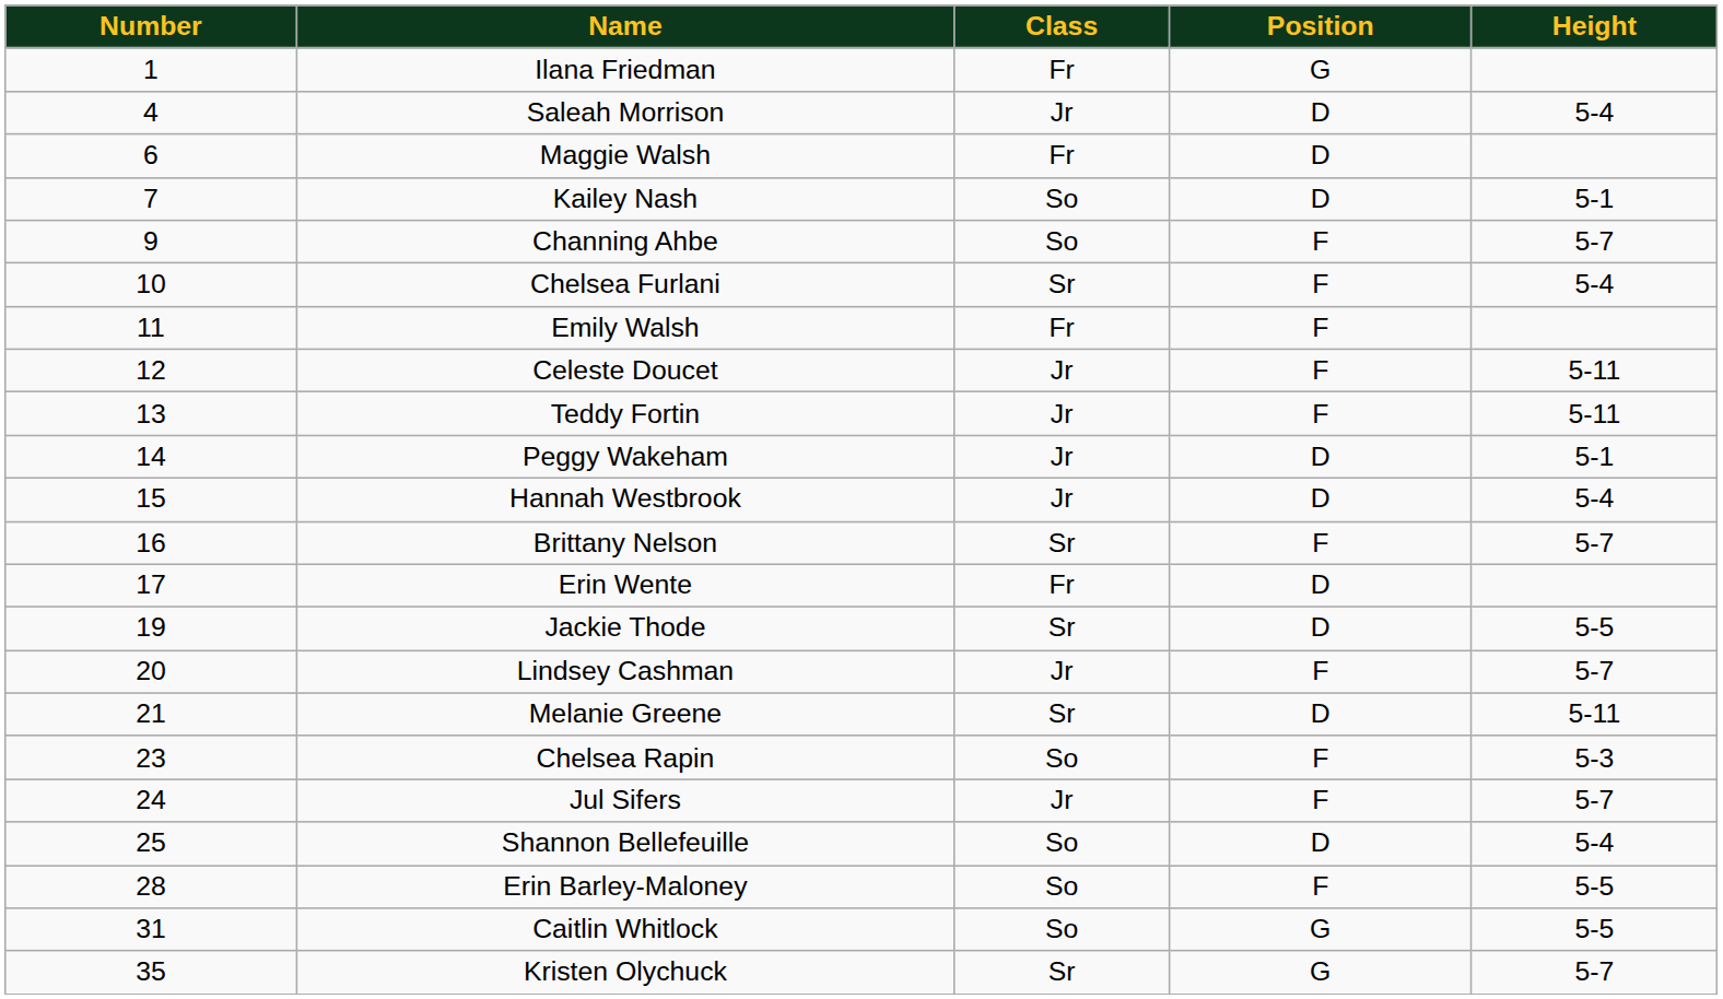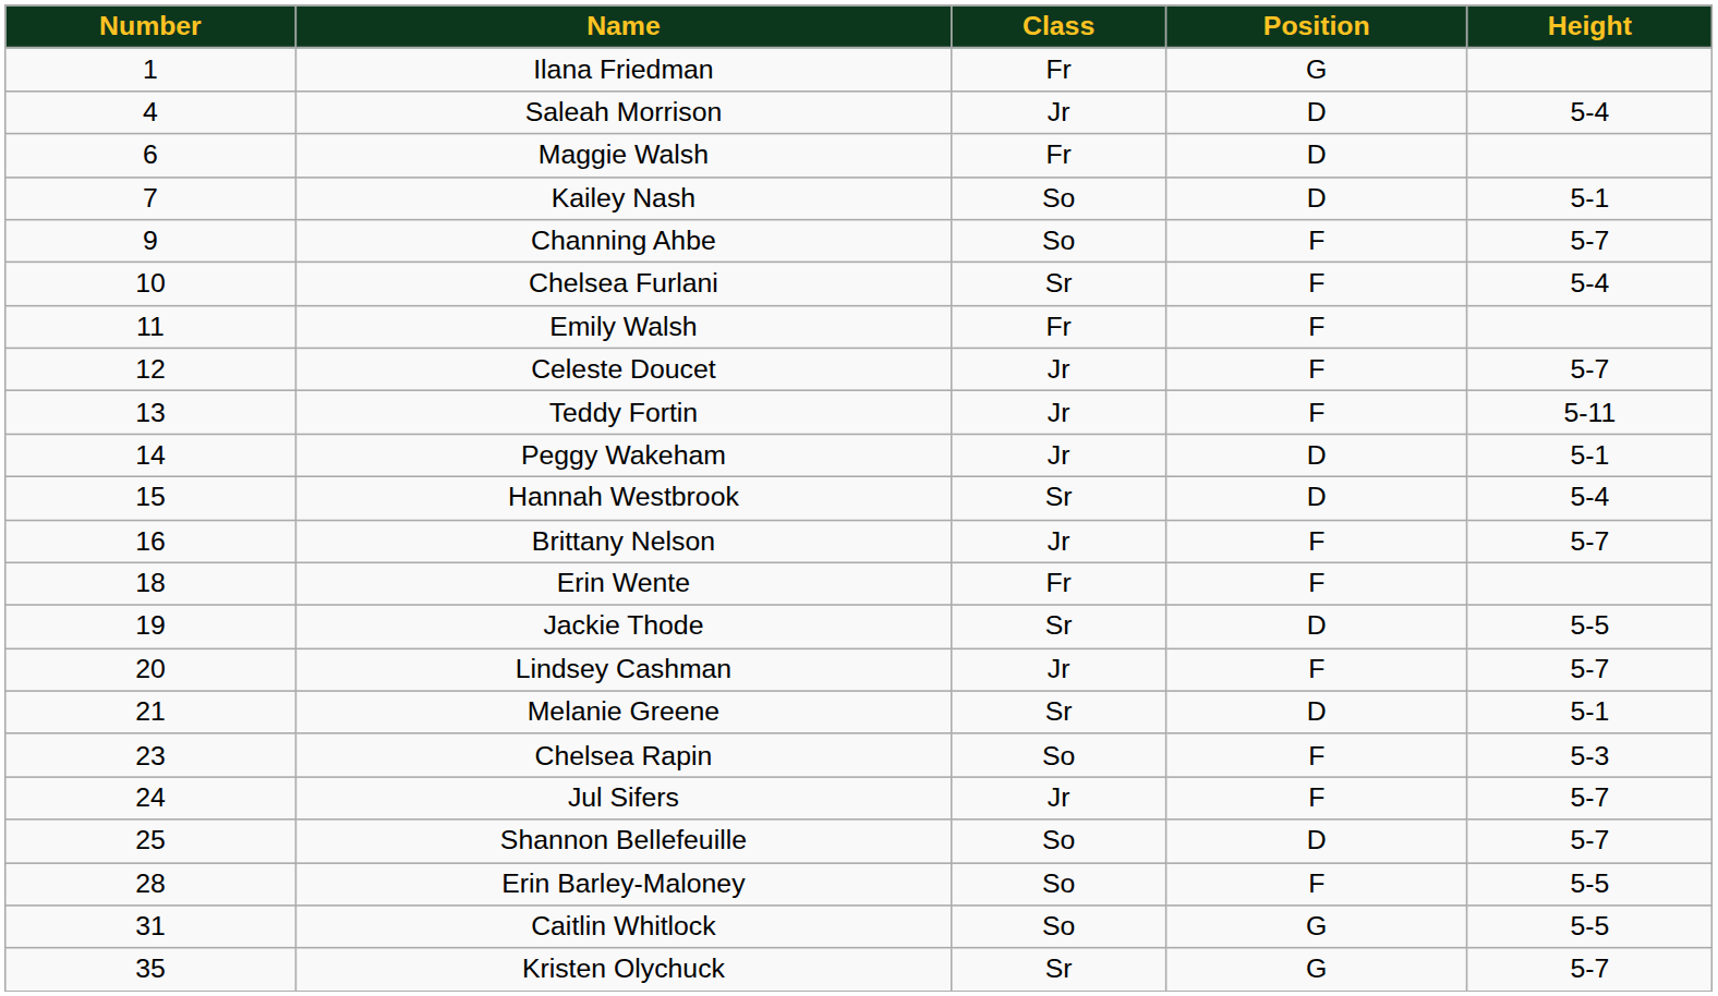 <table class="wikitable" width="80%">
 <tr align="center"  style="background:#0C371D;color:#ffc322;">
 <td><strong>Number</strong></td>
 <td><strong>Name</strong></td>
 <td><strong>Class</strong></td>
 <td><strong>Position</strong></td>
 <td><strong>Height</strong></td>
 </tr>
 <tr align="center" bgcolor="">
 <td>1</td>
 <td>Ilana Friedman</td>
 <td>Fr</td>
 <td>G</td>
 <td></td>
 </tr>
 <tr align="center" bgcolor="">
 <td>4</td>
 <td>Saleah Morrison</td>
 <td>Jr</td>
 <td>D</td>
 <td>5-4</td>
 </tr>
 <tr align="center" bgcolor="">
 <td>6</td>
 <td>Maggie Walsh</td>
 <td>Fr</td>
 <td>D</td>
 <td></td>
 </tr>
 <tr align="center" bgcolor="">
 <td>7</td>
 <td>Kailey Nash</td>
 <td>So</td>
 <td>D</td>
 <td>5-1</td>
 </tr>
 <tr align="center" bgcolor="">
 <td>9</td>
 <td>Channing Ahbe</td>
 <td>So</td>
 <td>F</td>
 <td>5-7</td>
 </tr>
 <tr align="center" bgcolor="">
 <td>10</td>
 <td>Chelsea Furlani</td>
 <td>Sr</td>
 <td>F</td>
 <td>5-4</td>
 </tr>
 <tr align="center" bgcolor="">
 <td>11</td>
 <td>Emily Walsh</td>
 <td>Fr</td>
 <td>F</td>
 <td></td>
 </tr>
 <tr align="center" bgcolor="">
 <td>12</td>
 <td>Celeste Doucet</td>
 <td>Jr</td>
 <td>F</td>
-<td>5-11</td>
+<td>5-7</td>
 </tr>
 <tr align="center" bgcolor="">
 <td>13</td>
 <td>Teddy Fortin</td>
 <td>Jr</td>
 <td>F</td>
 <td>5-11</td>
 </tr>
 <tr align="center" bgcolor="">
 <td>14</td>
 <td>Peggy Wakeham</td>
 <td>Jr</td>
 <td>D</td>
 <td>5-1</td>
 </tr>
 <tr align="center" bgcolor="">
 <td>15</td>
 <td>Hannah Westbrook</td>
-<td>Jr</td>
+<td>Sr</td>
 <td>D</td>
 <td>5-4</td>
 </tr>
 <tr align="center" bgcolor="">
 <td>16</td>
 <td>Brittany Nelson</td>
-<td>Sr</td>
+<td>Jr</td>
 <td>F</td>
 <td>5-7</td>
 </tr>
 <tr align="center" bgcolor="">
-<td>17</td>
+<td>18</td>
 <td>Erin Wente</td>
 <td>Fr</td>
-<td>D</td>
+<td>F</td>
 <td></td>
 </tr>
 <tr align="center" bgcolor="">
 <td>19</td>
 <td>Jackie Thode</td>
 <td>Sr</td>
 <td>D</td>
 <td>5-5</td>
 </tr>
 <tr align="center" bgcolor="">
 <td>20</td>
 <td>Lindsey Cashman</td>
 <td>Jr</td>
 <td>F</td>
 <td>5-7</td>
 </tr>
 <tr align="center" bgcolor="">
 <td>21</td>
 <td>Melanie Greene</td>
 <td>Sr</td>
 <td>D</td>
-<td>5-11</td>
+<td>5-1</td>
 </tr>
 <tr align="center" bgcolor="">
 <td>23</td>
 <td>Chelsea Rapin</td>
 <td>So</td>
 <td>F</td>
 <td>5-3</td>
 </tr>
 <tr align="center" bgcolor="">
 <td>24</td>
 <td>Jul Sifers</td>
 <td>Jr</td>
 <td>F</td>
 <td>5-7</td>
 </tr>
 <tr align="center" bgcolor="">
 <td>25</td>
 <td>Shannon Bellefeuille</td>
 <td>So</td>
 <td>D</td>
-<td>5-4</td>
+<td>5-7</td>
 </tr>
 <tr align="center" bgcolor="">
 <td>28</td>
 <td>Erin Barley-Maloney</td>
 <td>So</td>
 <td>F</td>
 <td>5-5</td>
 </tr>
 <tr align="center" bgcolor="">
 <td>31</td>
 <td>Caitlin Whitlock</td>
 <td>So</td>
 <td>G</td>
 <td>5-5</td>
 </tr>
 <tr align="center" bgcolor="">
 <td>35</td>
 <td>Kristen Olychuck</td>
 <td>Sr</td>
 <td>G</td>
 <td>5-7</td>
 </tr>
 <tr align="center" bgcolor="">
 </tr>
 </table>
